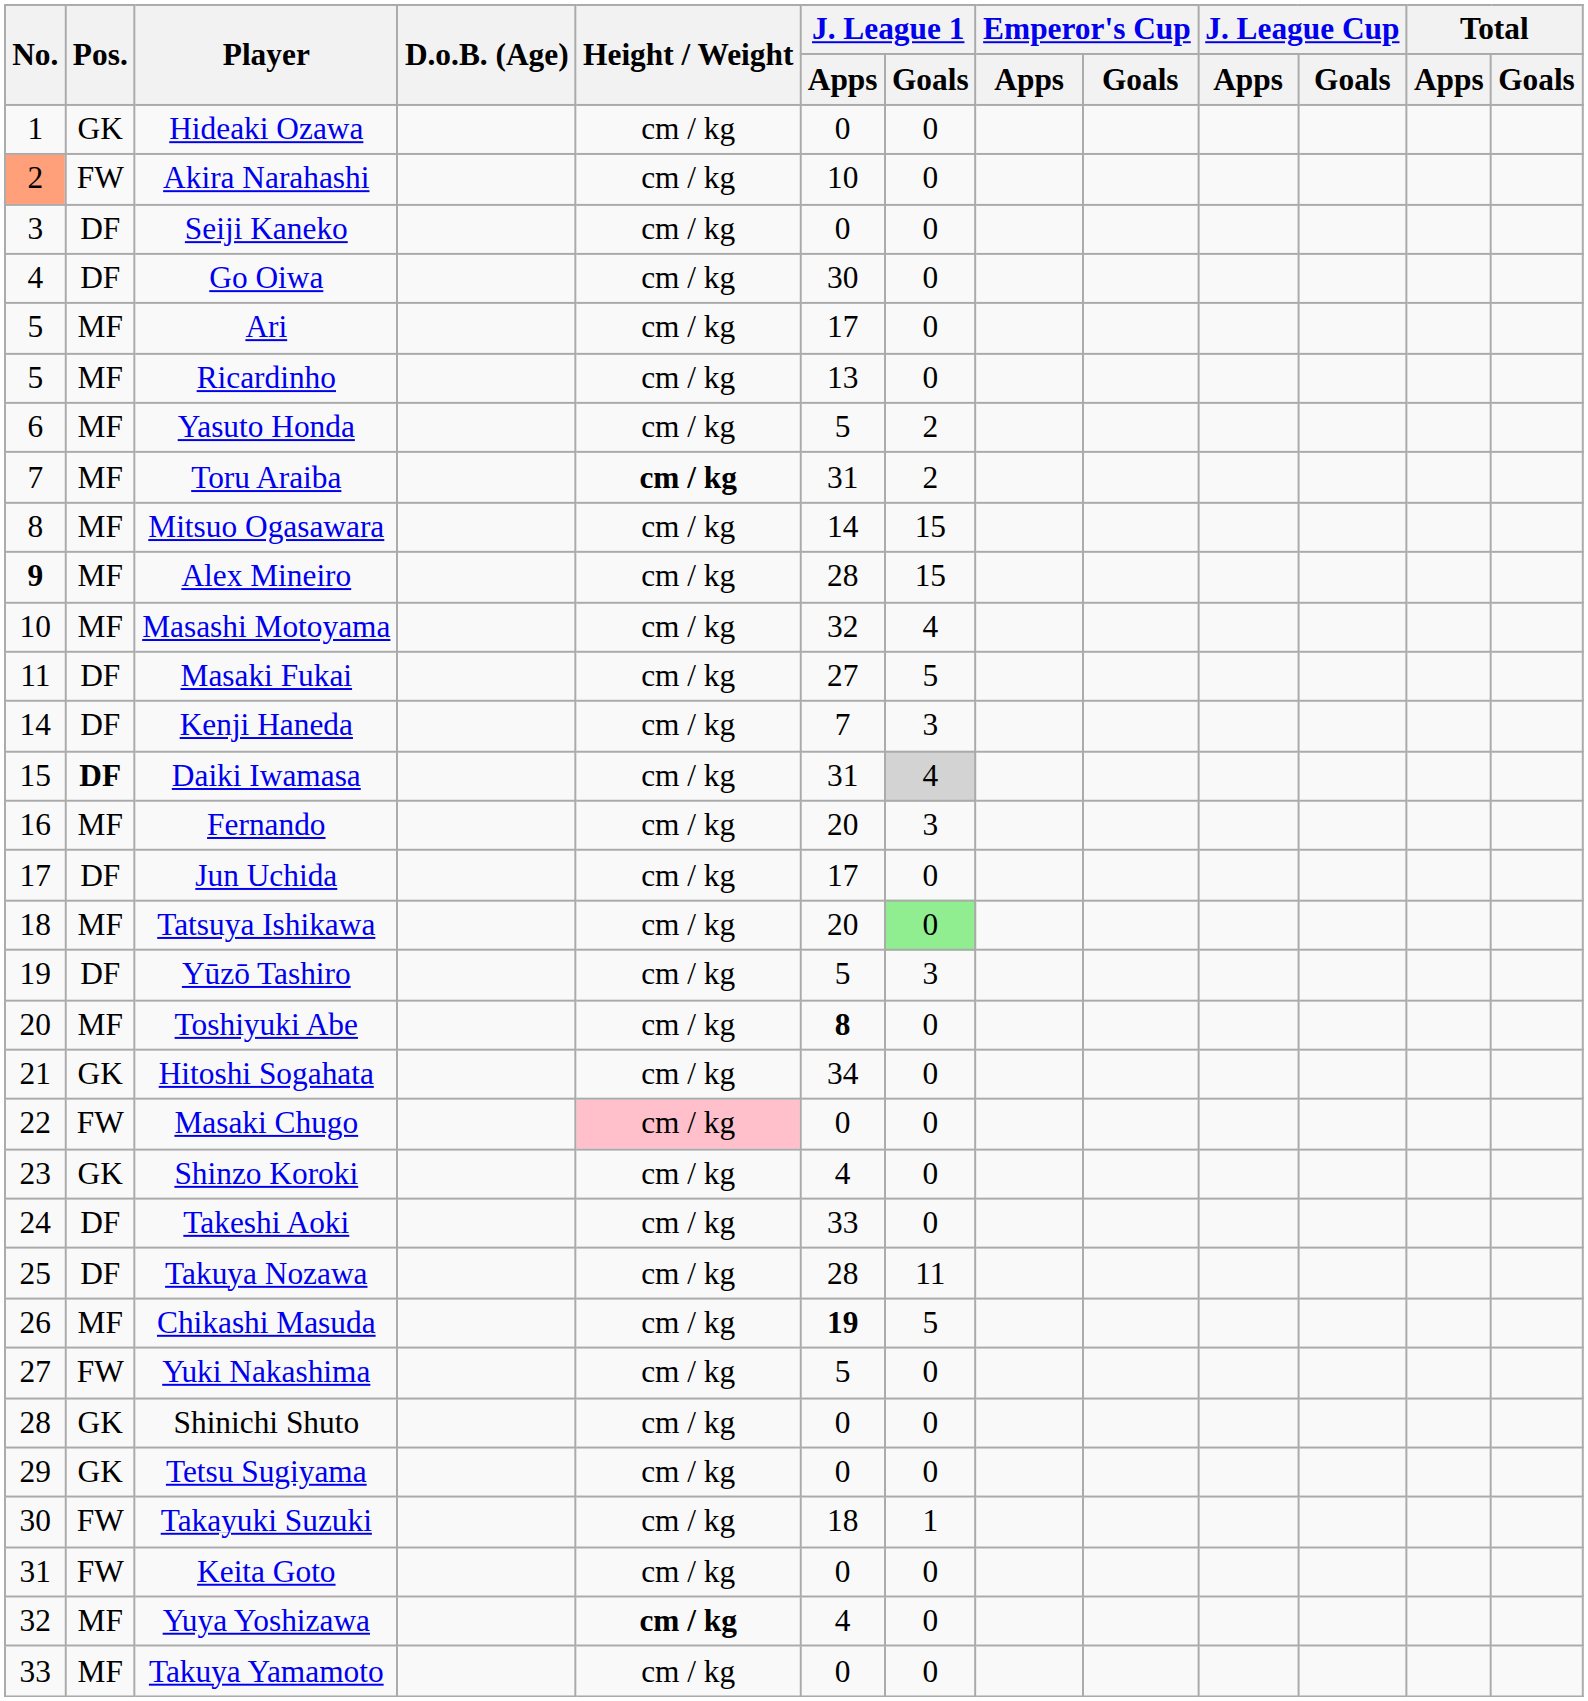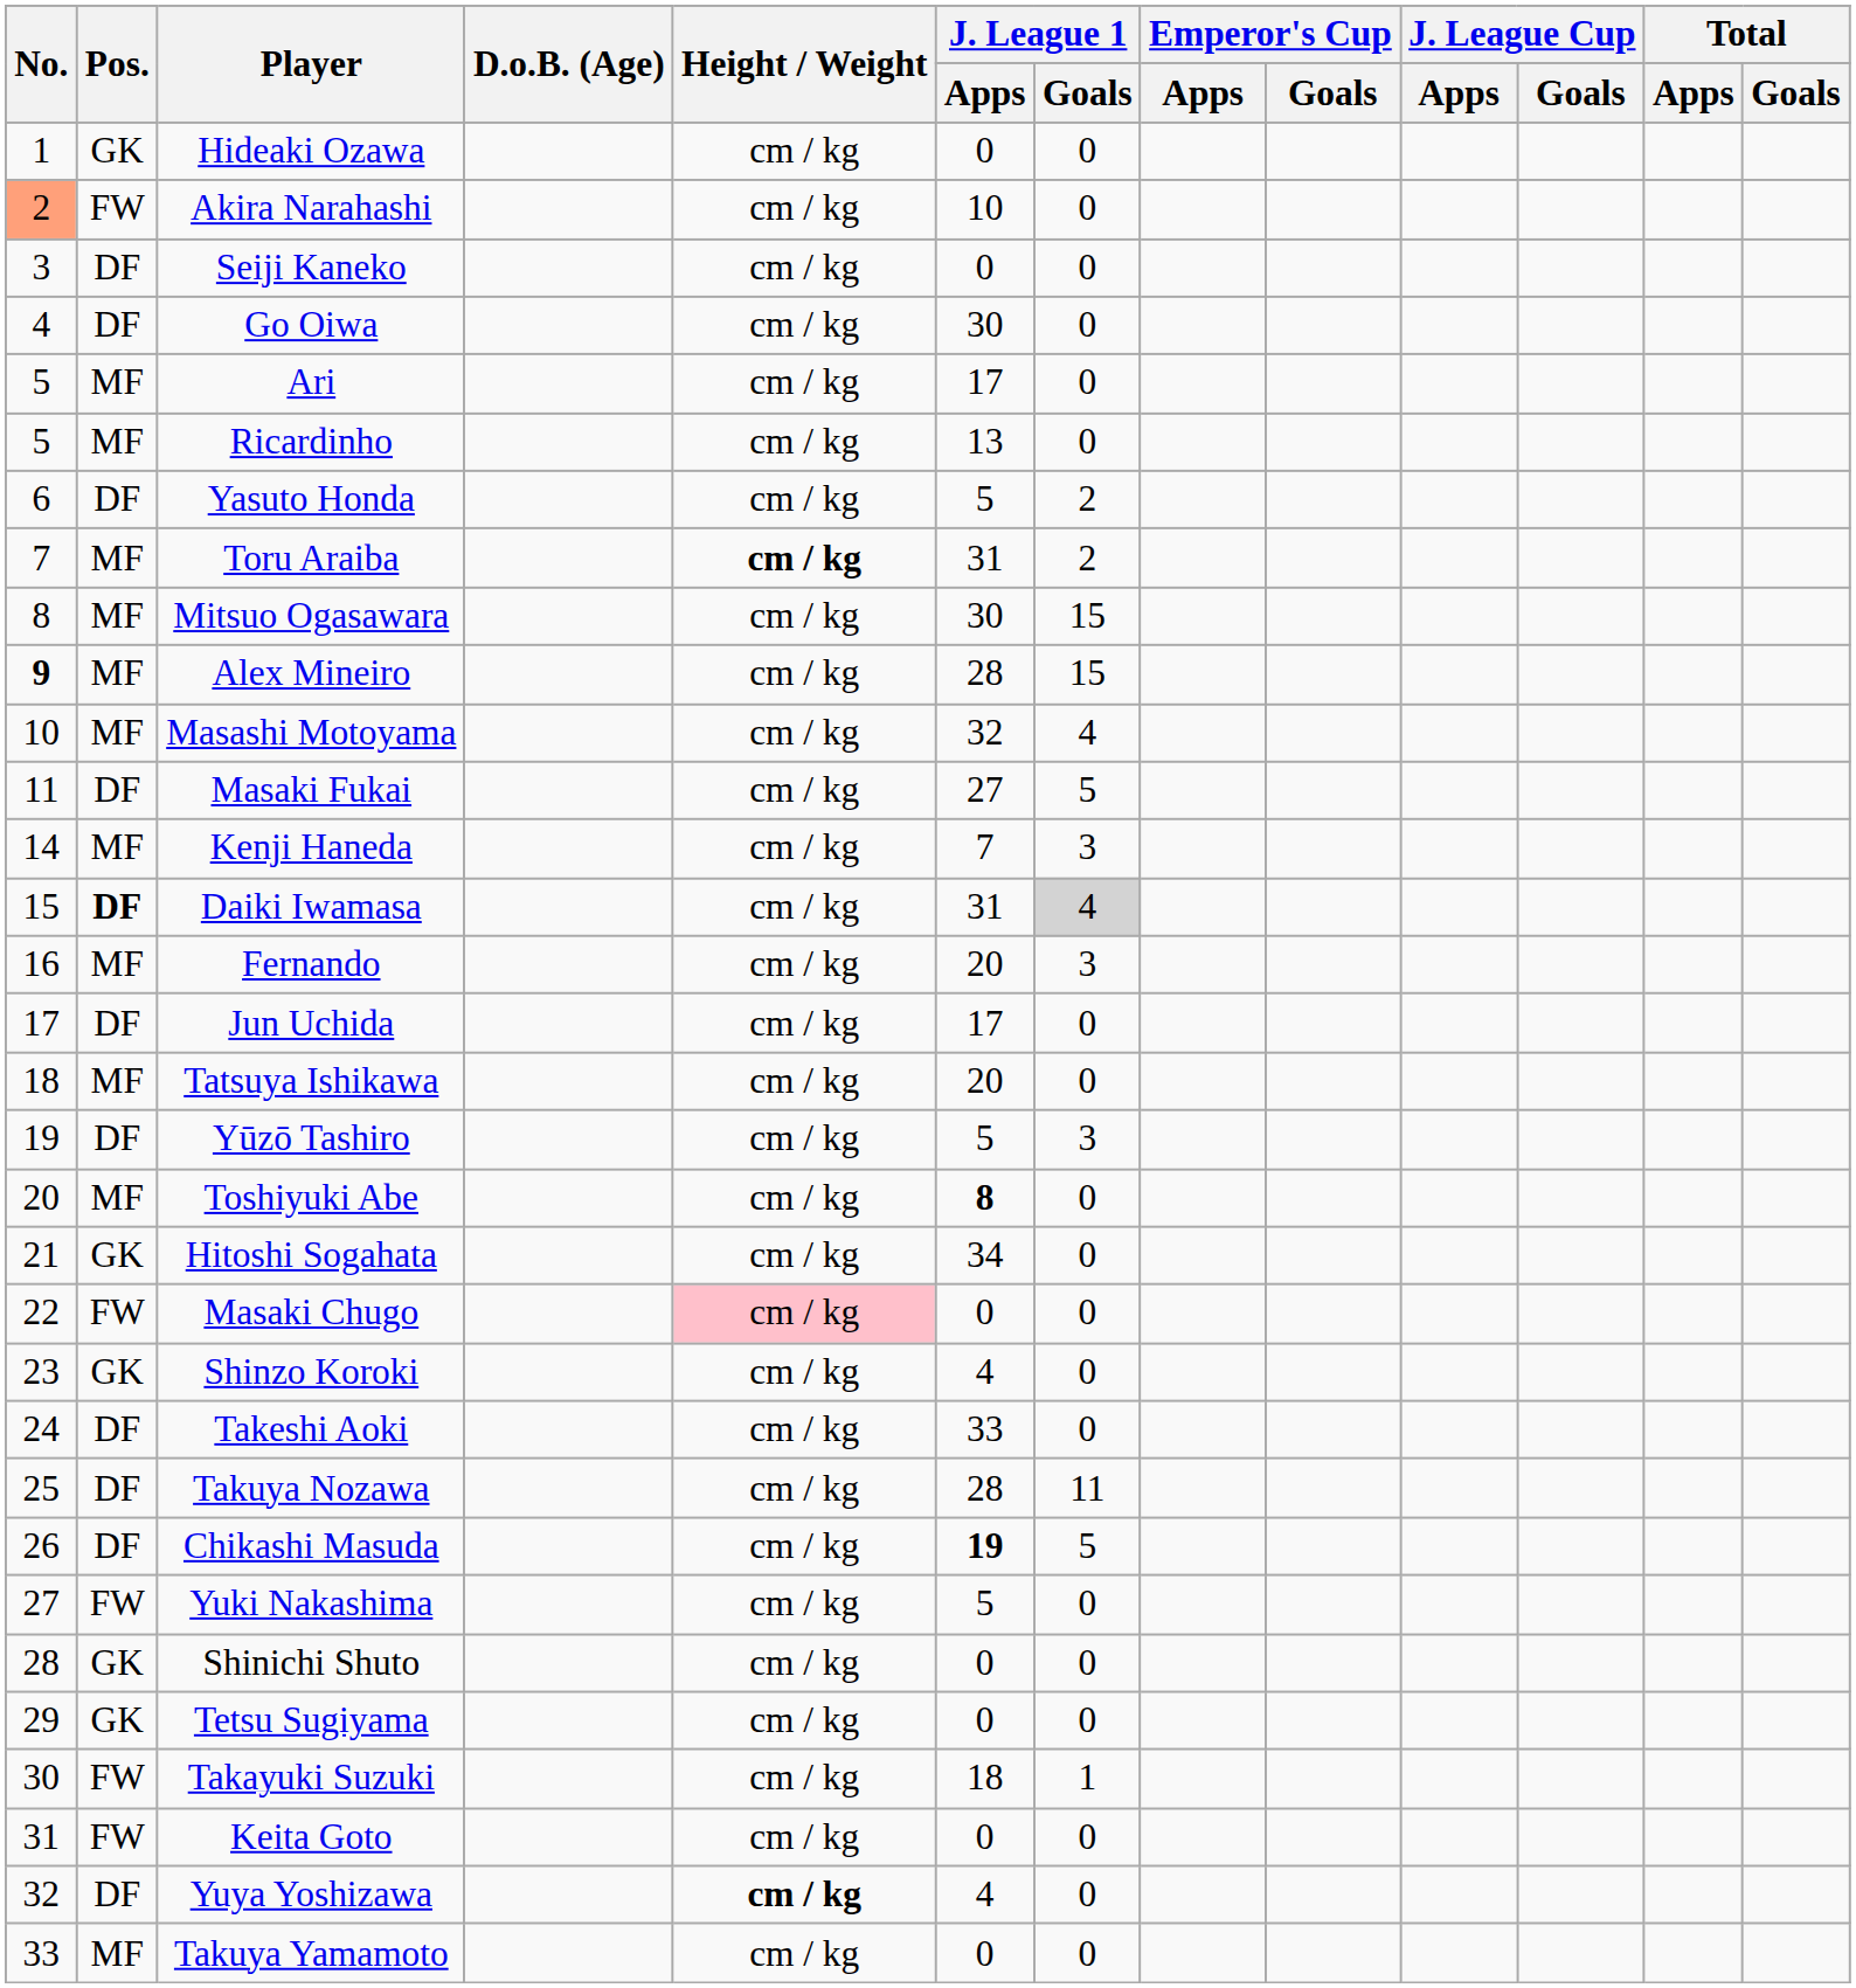 <table class="wikitable" style="text-align:center;">
 <tr>
 <th rowspan="2">No.</th>
 <th rowspan="2">Pos.</th>
 <th rowspan="2">Player</th>
 <th rowspan="2">D.o.B. (Age)</th>
 <th rowspan="2">Height / Weight</th>
 <th colspan="2"><a href='#'>J. League 1</a></th>
 <th colspan="2"><a href='#'>Emperor's Cup</a></th>
 <th colspan="2"><a href='#'>J. League Cup</a></th>
 <th colspan="2">Total</th>
 </tr>
 <tr>
 <th>Apps</th>
 <th>Goals</th>
 <th>Apps</th>
 <th>Goals</th>
 <th>Apps</th>
 <th>Goals</th>
 <th>Apps</th>
 <th>Goals</th>
 </tr>
 <tr>
 <td>1</td>
 <td>GK</td>
 <td><a href='#'>Hideaki Ozawa</a></td>
 <td></td>
 <td>cm / kg</td>
 <td>0</td>
 <td>0</td>
 <td></td>
 <td></td>
 <td></td>
 <td></td>
 <td></td>
 <td></td>
 </tr>
 <tr>
 <td style="background: lightsalmon;">2</td>
 <td>FW</td>
 <td><a href='#'>Akira Narahashi</a></td>
 <td></td>
 <td>cm / kg</td>
 <td>10</td>
 <td>0</td>
 <td></td>
 <td></td>
 <td></td>
 <td></td>
 <td></td>
 <td></td>
 </tr>
 <tr>
 <td>3</td>
 <td>DF</td>
 <td><a href='#'>Seiji Kaneko</a></td>
 <td></td>
 <td>cm / kg</td>
 <td>0</td>
 <td>0</td>
 <td></td>
 <td></td>
 <td></td>
 <td></td>
 <td></td>
 <td></td>
 </tr>
 <tr>
 <td>4</td>
 <td>DF</td>
 <td><a href='#'>Go Oiwa</a></td>
 <td></td>
 <td>cm / kg</td>
 <td>30</td>
 <td>0</td>
 <td></td>
 <td></td>
 <td></td>
 <td></td>
 <td></td>
 <td></td>
 </tr>
 <tr>
 <td>5</td>
 <td>MF</td>
 <td><a href='#'>Ari</a></td>
 <td></td>
 <td>cm / kg</td>
 <td>17</td>
 <td>0</td>
 <td></td>
 <td></td>
 <td></td>
 <td></td>
 <td></td>
 <td></td>
 </tr>
 <tr>
 <td>5</td>
 <td>MF</td>
 <td><a href='#'>Ricardinho</a></td>
 <td></td>
 <td>cm / kg</td>
 <td>13</td>
 <td>0</td>
 <td></td>
 <td></td>
 <td></td>
 <td></td>
 <td></td>
 <td></td>
 </tr>
 <tr>
 <td>6</td>
-<td>MF</td>
+<td>DF</td>
 <td><a href='#'>Yasuto Honda</a></td>
 <td></td>
 <td>cm / kg</td>
 <td>5</td>
 <td>2</td>
 <td></td>
 <td></td>
 <td></td>
 <td></td>
 <td></td>
 <td></td>
 </tr>
 <tr>
 <td>7</td>
 <td>MF</td>
 <td><a href='#'>Toru Araiba</a></td>
 <td></td>
 <td><strong>cm / kg</strong></td>
 <td>31</td>
 <td>2</td>
 <td></td>
 <td></td>
 <td></td>
 <td></td>
 <td></td>
 <td></td>
 </tr>
 <tr>
 <td>8</td>
 <td>MF</td>
 <td><a href='#'>Mitsuo Ogasawara</a></td>
 <td></td>
 <td>cm / kg</td>
-<td>14</td>
+<td>30</td>
 <td>15</td>
 <td></td>
 <td></td>
 <td></td>
 <td></td>
 <td></td>
 <td></td>
 </tr>
 <tr>
 <td><strong>9</strong></td>
 <td>MF</td>
 <td><a href='#'>Alex Mineiro</a></td>
 <td></td>
 <td>cm / kg</td>
 <td>28</td>
 <td>15</td>
 <td></td>
 <td></td>
 <td></td>
 <td></td>
 <td></td>
 <td></td>
 </tr>
 <tr>
 <td>10</td>
 <td>MF</td>
 <td><a href='#'>Masashi Motoyama</a></td>
 <td></td>
 <td>cm / kg</td>
 <td>32</td>
 <td>4</td>
 <td></td>
 <td></td>
 <td></td>
 <td></td>
 <td></td>
 <td></td>
 </tr>
 <tr>
 <td>11</td>
 <td>DF</td>
 <td><a href='#'>Masaki Fukai</a></td>
 <td></td>
 <td>cm / kg</td>
 <td>27</td>
 <td>5</td>
 <td></td>
 <td></td>
 <td></td>
 <td></td>
 <td></td>
 <td></td>
 </tr>
 <tr>
 <td>14</td>
-<td>DF</td>
+<td>MF</td>
 <td><a href='#'>Kenji Haneda</a></td>
 <td></td>
 <td>cm / kg</td>
 <td>7</td>
 <td>3</td>
 <td></td>
 <td></td>
 <td></td>
 <td></td>
 <td></td>
 <td></td>
 </tr>
 <tr>
 <td>15</td>
 <td><strong>DF</strong></td>
 <td><a href='#'>Daiki Iwamasa</a></td>
 <td></td>
 <td>cm / kg</td>
 <td>31</td>
 <td style="background: lightgrey;">4</td>
 <td></td>
 <td></td>
 <td></td>
 <td></td>
 <td></td>
 <td></td>
 </tr>
 <tr>
 <td>16</td>
 <td>MF</td>
 <td><a href='#'>Fernando</a></td>
 <td></td>
 <td>cm / kg</td>
 <td>20</td>
 <td>3</td>
 <td></td>
 <td></td>
 <td></td>
 <td></td>
 <td></td>
 <td></td>
 </tr>
 <tr>
 <td>17</td>
 <td>DF</td>
 <td><a href='#'>Jun Uchida</a></td>
 <td></td>
 <td>cm / kg</td>
 <td>17</td>
 <td>0</td>
 <td></td>
 <td></td>
 <td></td>
 <td></td>
 <td></td>
 <td></td>
 </tr>
 <tr>
 <td>18</td>
 <td>MF</td>
 <td><a href='#'>Tatsuya Ishikawa</a></td>
 <td></td>
 <td>cm / kg</td>
 <td>20</td>
-<td style="background: lightgreen;">0</td>
+<td>0</td>
 <td></td>
 <td></td>
 <td></td>
 <td></td>
 <td></td>
 <td></td>
 </tr>
 <tr>
 <td>19</td>
 <td>DF</td>
 <td><a href='#'>Yūzō Tashiro</a></td>
 <td></td>
 <td>cm / kg</td>
 <td>5</td>
 <td>3</td>
 <td></td>
 <td></td>
 <td></td>
 <td></td>
 <td></td>
 <td></td>
 </tr>
 <tr>
 <td>20</td>
 <td>MF</td>
 <td><a href='#'>Toshiyuki Abe</a></td>
 <td></td>
 <td>cm / kg</td>
 <td><strong>8</strong></td>
 <td>0</td>
 <td></td>
 <td></td>
 <td></td>
 <td></td>
 <td></td>
 <td></td>
 </tr>
 <tr>
 <td>21</td>
 <td>GK</td>
 <td><a href='#'>Hitoshi Sogahata</a></td>
 <td></td>
 <td>cm / kg</td>
 <td>34</td>
 <td>0</td>
 <td></td>
 <td></td>
 <td></td>
 <td></td>
 <td></td>
 <td></td>
 </tr>
 <tr>
 <td>22</td>
 <td>FW</td>
 <td><a href='#'>Masaki Chugo</a></td>
 <td></td>
 <td style="background: pink;">cm / kg</td>
 <td>0</td>
 <td>0</td>
 <td></td>
 <td></td>
 <td></td>
 <td></td>
 <td></td>
 <td></td>
 </tr>
 <tr>
 <td>23</td>
 <td>GK</td>
 <td><a href='#'>Shinzo Koroki</a></td>
 <td></td>
 <td>cm / kg</td>
 <td>4</td>
 <td>0</td>
 <td></td>
 <td></td>
 <td></td>
 <td></td>
 <td></td>
 <td></td>
 </tr>
 <tr>
 <td>24</td>
 <td>DF</td>
 <td><a href='#'>Takeshi Aoki</a></td>
 <td></td>
 <td>cm / kg</td>
 <td>33</td>
 <td>0</td>
 <td></td>
 <td></td>
 <td></td>
 <td></td>
 <td></td>
 <td></td>
 </tr>
 <tr>
 <td>25</td>
 <td>DF</td>
 <td><a href='#'>Takuya Nozawa</a></td>
 <td></td>
 <td>cm / kg</td>
 <td>28</td>
 <td>11</td>
 <td></td>
 <td></td>
 <td></td>
 <td></td>
 <td></td>
 <td></td>
 </tr>
 <tr>
 <td>26</td>
-<td>MF</td>
+<td>DF</td>
 <td><a href='#'>Chikashi Masuda</a></td>
 <td></td>
 <td>cm / kg</td>
 <td><strong>19</strong></td>
 <td>5</td>
 <td></td>
 <td></td>
 <td></td>
 <td></td>
 <td></td>
 <td></td>
 </tr>
 <tr>
 <td>27</td>
 <td>FW</td>
 <td><a href='#'>Yuki Nakashima</a></td>
 <td></td>
 <td>cm / kg</td>
 <td>5</td>
 <td>0</td>
 <td></td>
 <td></td>
 <td></td>
 <td></td>
 <td></td>
 <td></td>
 </tr>
 <tr>
 <td>28</td>
 <td>GK</td>
 <td>Shinichi Shuto</td>
 <td></td>
 <td>cm / kg</td>
 <td>0</td>
 <td>0</td>
 <td></td>
 <td></td>
 <td></td>
 <td></td>
 <td></td>
 <td></td>
 </tr>
 <tr>
 <td>29</td>
 <td>GK</td>
 <td><a href='#'>Tetsu Sugiyama</a></td>
 <td></td>
 <td>cm / kg</td>
 <td>0</td>
 <td>0</td>
 <td></td>
 <td></td>
 <td></td>
 <td></td>
 <td></td>
 <td></td>
 </tr>
 <tr>
 <td>30</td>
 <td>FW</td>
 <td><a href='#'>Takayuki Suzuki</a></td>
 <td></td>
 <td>cm / kg</td>
 <td>18</td>
 <td>1</td>
 <td></td>
 <td></td>
 <td></td>
 <td></td>
 <td></td>
 <td></td>
 </tr>
 <tr>
 <td>31</td>
 <td>FW</td>
 <td><a href='#'>Keita Goto</a></td>
 <td></td>
 <td>cm / kg</td>
 <td>0</td>
 <td>0</td>
 <td></td>
 <td></td>
 <td></td>
 <td></td>
 <td></td>
 <td></td>
 </tr>
 <tr>
 <td>32</td>
-<td>MF</td>
+<td>DF</td>
 <td><a href='#'>Yuya Yoshizawa</a></td>
 <td></td>
 <td><strong>cm / kg</strong></td>
 <td>4</td>
 <td>0</td>
 <td></td>
 <td></td>
 <td></td>
 <td></td>
 <td></td>
 <td></td>
 </tr>
 <tr>
 <td>33</td>
 <td>MF</td>
 <td><a href='#'>Takuya Yamamoto</a></td>
 <td></td>
 <td>cm / kg</td>
 <td>0</td>
 <td>0</td>
 <td></td>
 <td></td>
 <td></td>
 <td></td>
 <td></td>
 <td></td>
 </tr>
 </table>
